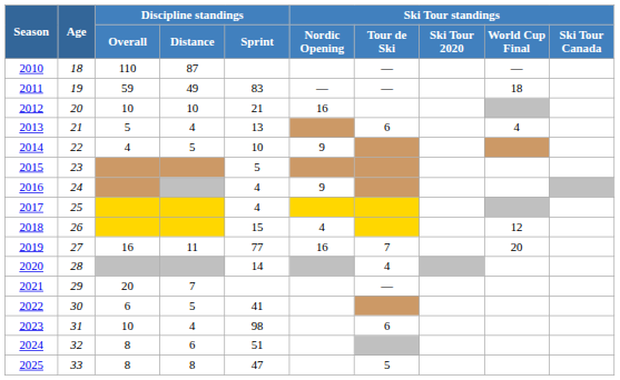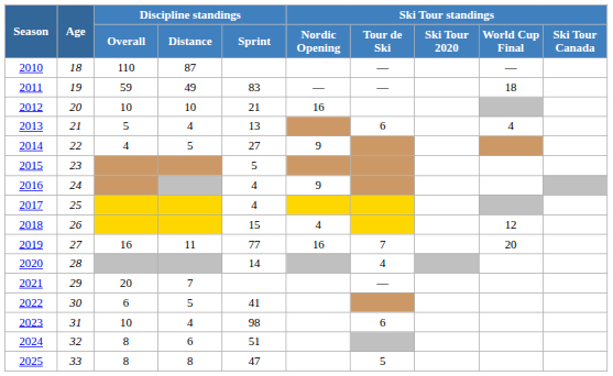 <table class="wikitable" style="font-size:95%; text-align:center; border:grey solid 1px; border-collapse:collapse; background:#ffffff;">
 <tr>
 <th style="background-color:#369; color:white; width:60px;" rowspan="2"> Season </th>
 <th style="background-color:#369; color:white; width:40px;" rowspan="2"> Age </th>
 <th style="background-color:#4180be; color:white;" colspan="3">Discipline standings</th>
 <th style="background-color:#4180be; color:white;" colspan="5">Ski Tour standings</th>
 </tr>
 <tr>
 <th style="background-color:#4180be; color:white; width:75px;">Overall</th>
 <th style="background-color:#4180be; color:white; width:75px;">Distance</th>
 <th style="background-color:#4180be; color:white; width:75px;">Sprint</th>
 <th style="background-color:#4180be; color:white; width:75px;">Nordic<br>Opening</th>
 <th style="background-color:#4180be; color:white; width:75px;">Tour de<br>Ski</th>
 <th style="background-color:#4180be; color:white; width:75px;">Ski Tour<br>2020</th>
 <th style="background-color:#4180be; color:white; width:75px;">World Cup<br>Final</th>
 <th style="background-color:#4180be; color:white; width:75px;">Ski Tour<br>Canada</th>
 </tr>
 <tr>
 <td><a href='#'>2010</a></td>
 <td><em>18</em></td>
 <td>110</td>
 <td>87</td>
 <td></td>
 <td></td>
 <td>—</td>
 <td></td>
 <td>—</td>
 <td></td>
 </tr>
 <tr>
 <td><a href='#'>2011</a></td>
 <td><em>19</em></td>
 <td>59</td>
 <td>49</td>
 <td>83</td>
 <td>—</td>
 <td>—</td>
 <td></td>
 <td>18</td>
 <td></td>
 </tr>
 <tr>
 <td><a href='#'>2012</a></td>
 <td><em>20</em></td>
 <td>10</td>
 <td>10</td>
 <td>21</td>
 <td>16</td>
 <td></td>
 <td></td>
 <td style="background:silver;"></td>
 <td></td>
 </tr>
 <tr>
 <td><a href='#'>2013</a></td>
 <td><em>21</em></td>
 <td>5</td>
 <td>4</td>
 <td>13</td>
 <td style="background:#c96;"></td>
 <td>6</td>
 <td></td>
 <td>4</td>
 <td></td>
 </tr>
 <tr>
 <td><a href='#'>2014</a></td>
 <td><em>22</em></td>
 <td>4</td>
 <td>5</td>
-<td>10</td>
+<td>27</td>
 <td>9</td>
 <td style="background:#c96;"></td>
 <td></td>
 <td style="background:#c96;"></td>
 <td></td>
 </tr>
 <tr>
 <td><a href='#'>2015</a></td>
 <td><em>23</em></td>
 <td style="background:#c96;"></td>
 <td style="background:#c96;"></td>
 <td>5</td>
 <td style="background:#c96;"></td>
 <td style="background:#c96;"></td>
 <td></td>
 <td></td>
 <td></td>
 </tr>
 <tr>
 <td><a href='#'>2016</a></td>
 <td><em>24</em></td>
 <td style="background:#c96;"></td>
 <td style="background:silver;"></td>
 <td>4</td>
 <td>9</td>
 <td style="background:#c96;"></td>
 <td></td>
 <td></td>
 <td style="background:silver;"></td>
 </tr>
 <tr>
 <td><a href='#'>2017</a></td>
 <td><em>25</em></td>
 <td style="background:gold;"></td>
 <td style="background:gold;"></td>
 <td>4</td>
 <td style="background:gold;"></td>
 <td style="background:gold;"></td>
 <td></td>
 <td style="background:silver;"></td>
 <td></td>
 </tr>
 <tr>
 <td><a href='#'>2018</a></td>
 <td><em>26</em></td>
 <td style="background:gold;"></td>
 <td style="background:gold;"></td>
 <td>15</td>
 <td>4</td>
 <td style="background:gold;"></td>
 <td></td>
 <td>12</td>
 <td></td>
 </tr>
 <tr>
 <td><a href='#'>2019</a></td>
 <td><em>27</em></td>
 <td>16</td>
 <td>11</td>
 <td>77</td>
 <td>16</td>
 <td>7</td>
 <td></td>
 <td>20</td>
 <td></td>
 </tr>
 <tr>
 <td><a href='#'>2020</a></td>
 <td><em>28</em></td>
 <td style="background:silver;"></td>
 <td style="background:silver;"></td>
 <td>14</td>
 <td style="background:silver;"></td>
 <td>4</td>
 <td style="background:silver;"></td>
 <td></td>
 <td></td>
 </tr>
 <tr>
 <td><a href='#'>2021</a></td>
 <td><em>29</em></td>
 <td>20</td>
 <td>7</td>
 <td></td>
 <td></td>
 <td>—</td>
 <td></td>
 <td></td>
 <td></td>
 </tr>
 <tr>
 <td><a href='#'>2022</a></td>
 <td><em>30</em></td>
 <td>6</td>
 <td>5</td>
 <td>41</td>
 <td></td>
 <td style="background:#c96;"></td>
 <td></td>
 <td></td>
 <td></td>
 </tr>
 <tr>
 <td><a href='#'>2023</a></td>
 <td><em>31</em></td>
 <td>10</td>
 <td>4</td>
 <td>98</td>
 <td></td>
 <td>6</td>
 <td></td>
 <td></td>
 <td></td>
 </tr>
 <tr>
 <td><a href='#'>2024</a></td>
 <td><em>32</em></td>
 <td>8</td>
 <td>6</td>
 <td>51</td>
 <td></td>
 <td style="background:silver;"></td>
 <td></td>
 <td></td>
 <td></td>
 </tr>
 <tr>
 <td><a href='#'>2025</a></td>
 <td><em>33</em></td>
 <td>8</td>
 <td>8</td>
 <td>47</td>
 <td></td>
 <td>5</td>
 <td></td>
 <td></td>
 <td></td>
 </tr>
 </table>
